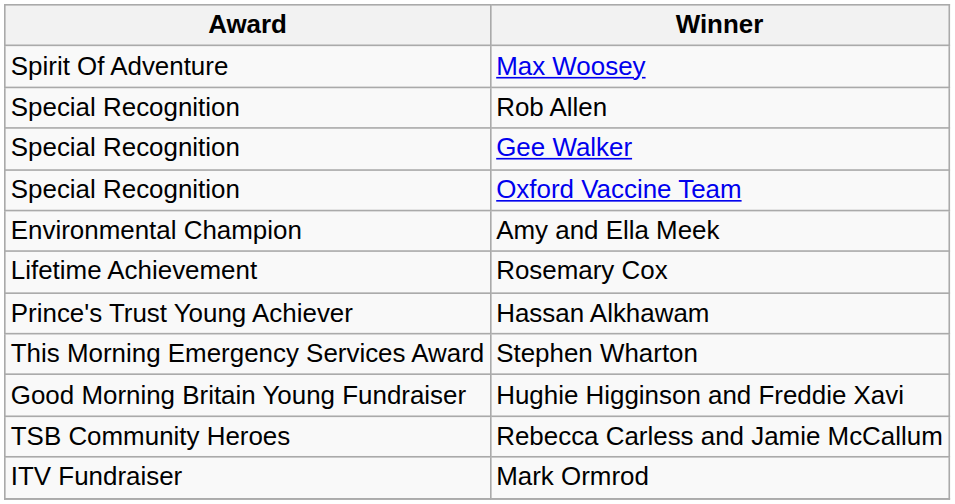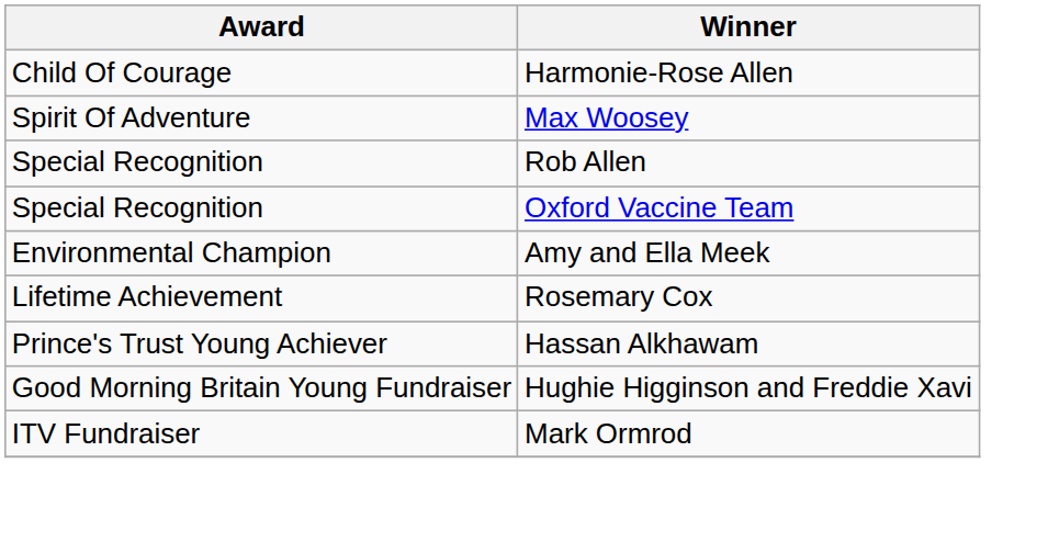 <table class="wikitable sortable">
 <tr>
 <th>Award</th>
 <th>Winner</th>
+</tr>
+<tr>
+<td>Child Of Courage</td>
+<td>Harmonie-Rose Allen</td>
 </tr>
 <tr>
 <td>Spirit Of Adventure</td>
 <td><a href='#'>Max Woosey</a></td>
 </tr>
 <tr>
 <td>Special Recognition</td>
 <td>Rob Allen</td>
-</tr>
-<tr>
-<td>Special Recognition</td>
-<td><a href='#'>Gee Walker</a></td>
 </tr>
 <tr>
 <td>Special Recognition</td>
 <td><a href='#'>Oxford Vaccine Team</a></td>
 </tr>
 <tr>
 <td>Environmental Champion</td>
 <td>Amy and Ella Meek</td>
 </tr>
 <tr>
 <td>Lifetime Achievement</td>
 <td>Rosemary Cox</td>
 </tr>
 <tr>
 <td>Prince's Trust Young Achiever</td>
 <td>Hassan Alkhawam</td>
 </tr>
 <tr>
-<td>This Morning Emergency Services Award</td>
-<td>Stephen Wharton</td>
-</tr>
-<tr>
 <td>Good Morning Britain Young Fundraiser</td>
 <td>Hughie Higginson and Freddie Xavi</td>
-</tr>
-<tr>
-<td>TSB Community Heroes</td>
-<td>Rebecca Carless and Jamie McCallum</td>
 </tr>
 <tr>
 <td>ITV Fundraiser</td>
 <td>Mark Ormrod</td>
 </tr>
 <tr>
 </tr>
 </table>
